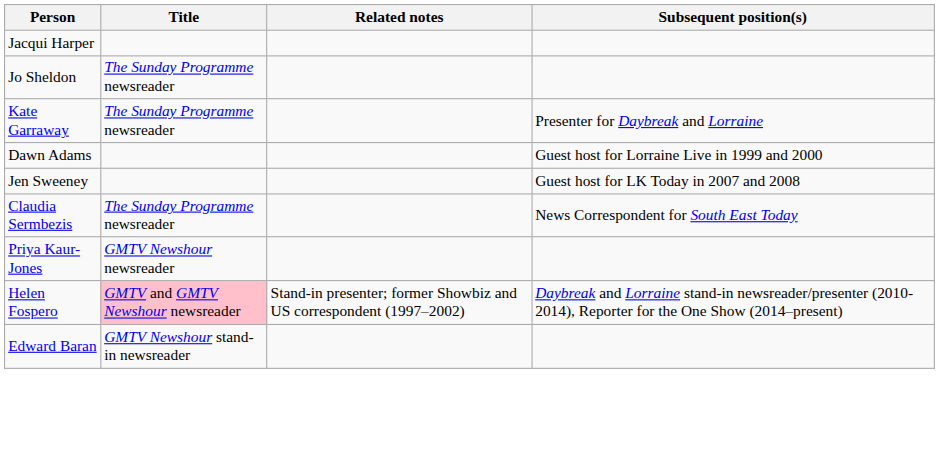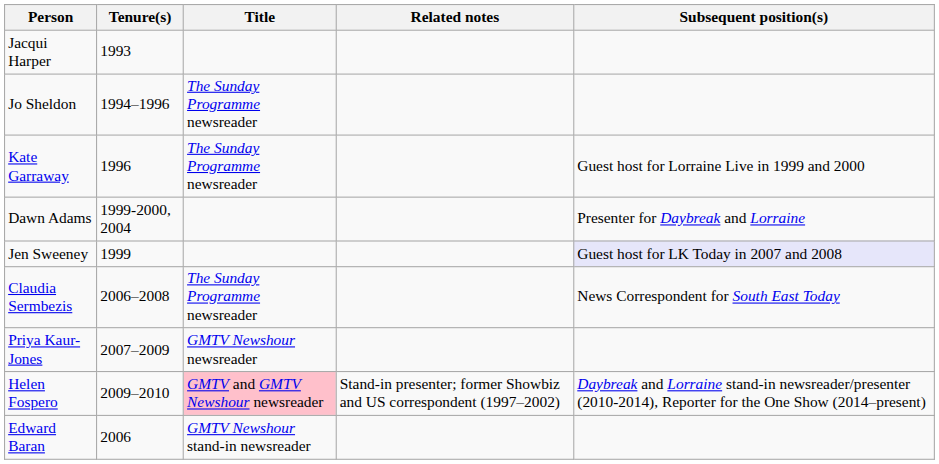 <table class="wikitable" style="font-size:90%;">
 <tr>
 <th>Person</th>
+<th>Tenure(s)</th>
 <th>Title</th>
 <th>Related notes</th>
 <th>Subsequent position(s)</th>
 </tr>
 <tr>
 <td>Jacqui Harper</td>
+<td>1993</td>
 <td></td>
 <td></td>
 <td></td>
 </tr>
 <tr>
 <td>Jo Sheldon</td>
+<td>1994–1996</td>
 <td><em><a href='#'>The Sunday Programme</a></em> newsreader</td>
 <td></td>
 <td></td>
 </tr>
 <tr>
 <td><a href='#'>Kate Garraway</a></td>
+<td>1996</td>
 <td><em><a href='#'>The Sunday Programme</a></em> newsreader</td>
+<td></td>
+<td>Guest host for Lorraine Live in 1999 and 2000</td>
+</tr>
+<tr>
+<td>Dawn Adams</td>
+<td>1999-2000, 2004</td>
+<td></td>
 <td></td>
 <td>Presenter for <em><a href='#'>Daybreak</a></em> and <em><a href='#'>Lorraine</a></em></td>
 </tr>
 <tr>
-<td>Dawn Adams</td>
+<td>Jen Sweeney</td>
+<td>1999</td>
 <td></td>
 <td></td>
-<td>Guest host for Lorraine Live in 1999 and 2000</td>
-</tr>
-<tr>
-<td>Jen Sweeney</td>
-<td></td>
-<td></td>
-<td>Guest host for LK Today in 2007 and 2008</td>
+<td style="background: lavender;">Guest host for LK Today in 2007 and 2008</td>
 </tr>
 <tr>
 <td><a href='#'>Claudia Sermbezis</a></td>
+<td>2006–2008</td>
 <td><em><a href='#'>The Sunday Programme</a></em> newsreader</td>
 <td></td>
 <td>News Correspondent for <em><a href='#'>South East Today</a></em></td>
 </tr>
 <tr>
 <td><a href='#'>Priya Kaur-Jones</a></td>
+<td>2007–2009</td>
 <td><em><a href='#'>GMTV Newshour</a></em> newsreader</td>
 <td></td>
 <td></td>
 </tr>
 <tr>
 <td><a href='#'>Helen Fospero</a></td>
+<td>2009–2010</td>
 <td style="background: pink;"><em><a href='#'>GMTV</a></em> and <em><a href='#'>GMTV Newshour</a></em> newsreader</td>
 <td>Stand-in presenter; former Showbiz and US correspondent (1997–2002)</td>
 <td><em><a href='#'>Daybreak</a></em> and <em><a href='#'>Lorraine</a></em> stand-in newsreader/presenter (2010-2014), Reporter for the One Show (2014–present)</td>
 </tr>
 <tr>
 <td><a href='#'>Edward Baran</a></td>
+<td>2006</td>
 <td><em><a href='#'>GMTV Newshour</a></em> stand-in newsreader</td>
 <td></td>
 <td></td>
 </tr>
 </table>
